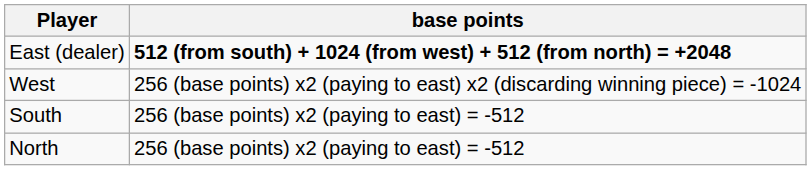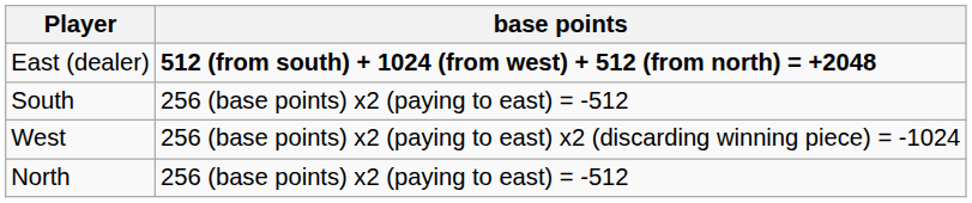 <table class="wikitable">
 <tr>
 <th>Player</th>
 <th>base points</th>
 </tr>
 <tr>
 <td>East (dealer)</td>
 <td><strong>512 (from south) + 1024 (from west) + 512 (from north) = +2048</strong></td>
 </tr>
 <tr>
+<td>South</td>
+<td>256 (base points) x2 (paying to east) = -512</td>
+</tr>
+<tr>
 <td>West</td>
 <td>256 (base points) x2 (paying to east) x2 (discarding winning piece) = -1024</td>
-</tr>
-<tr>
-<td>South</td>
-<td>256 (base points) x2 (paying to east) = -512</td>
 </tr>
 <tr>
 <td>North</td>
 <td>256 (base points) x2 (paying to east) = -512</td>
 </tr>
 </table>
